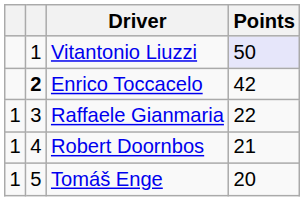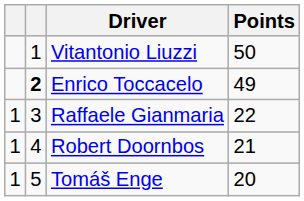 <table class="wikitable" style="font-size: 85%;">
 <tr>
 <th></th>
 <th></th>
 <th>Driver</th>
 <th>Points</th>
 </tr>
 <tr>
 <td align="left"></td>
 <td align="center">1</td>
 <td> <a href='#'>Vitantonio Liuzzi</a></td>
-<td style="background: lavender;">50</td>
+<td>50</td>
 </tr>
 <tr>
 <td align="left"></td>
 <td align="center"><strong>2</strong></td>
 <td> <a href='#'>Enrico Toccacelo</a></td>
-<td>42</td>
+<td>49</td>
 </tr>
 <tr>
 <td align="left"> 1</td>
 <td align="center">3</td>
 <td> <a href='#'>Raffaele Gianmaria</a></td>
 <td>22</td>
 </tr>
 <tr>
 <td align="left"> 1</td>
 <td align="center">4</td>
 <td> <a href='#'>Robert Doornbos</a></td>
 <td>21</td>
 </tr>
 <tr>
 <td align="left"> 1</td>
 <td align="center">5</td>
 <td> <a href='#'>Tomáš Enge</a></td>
 <td>20</td>
 </tr>
 </table>
